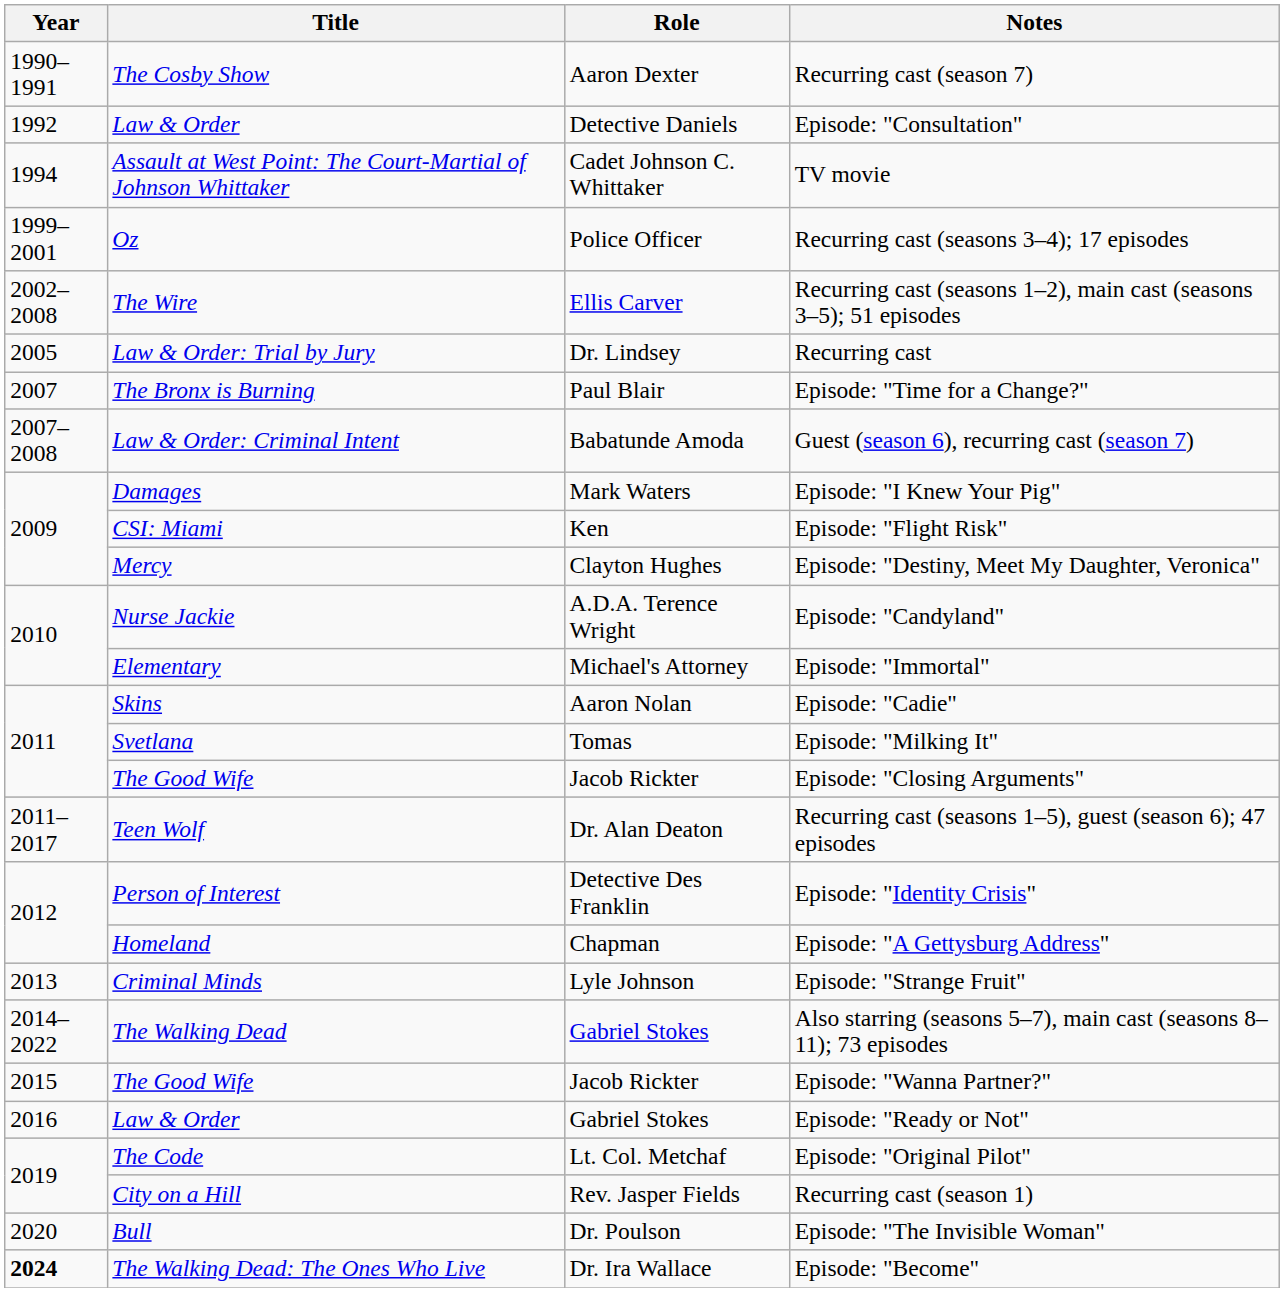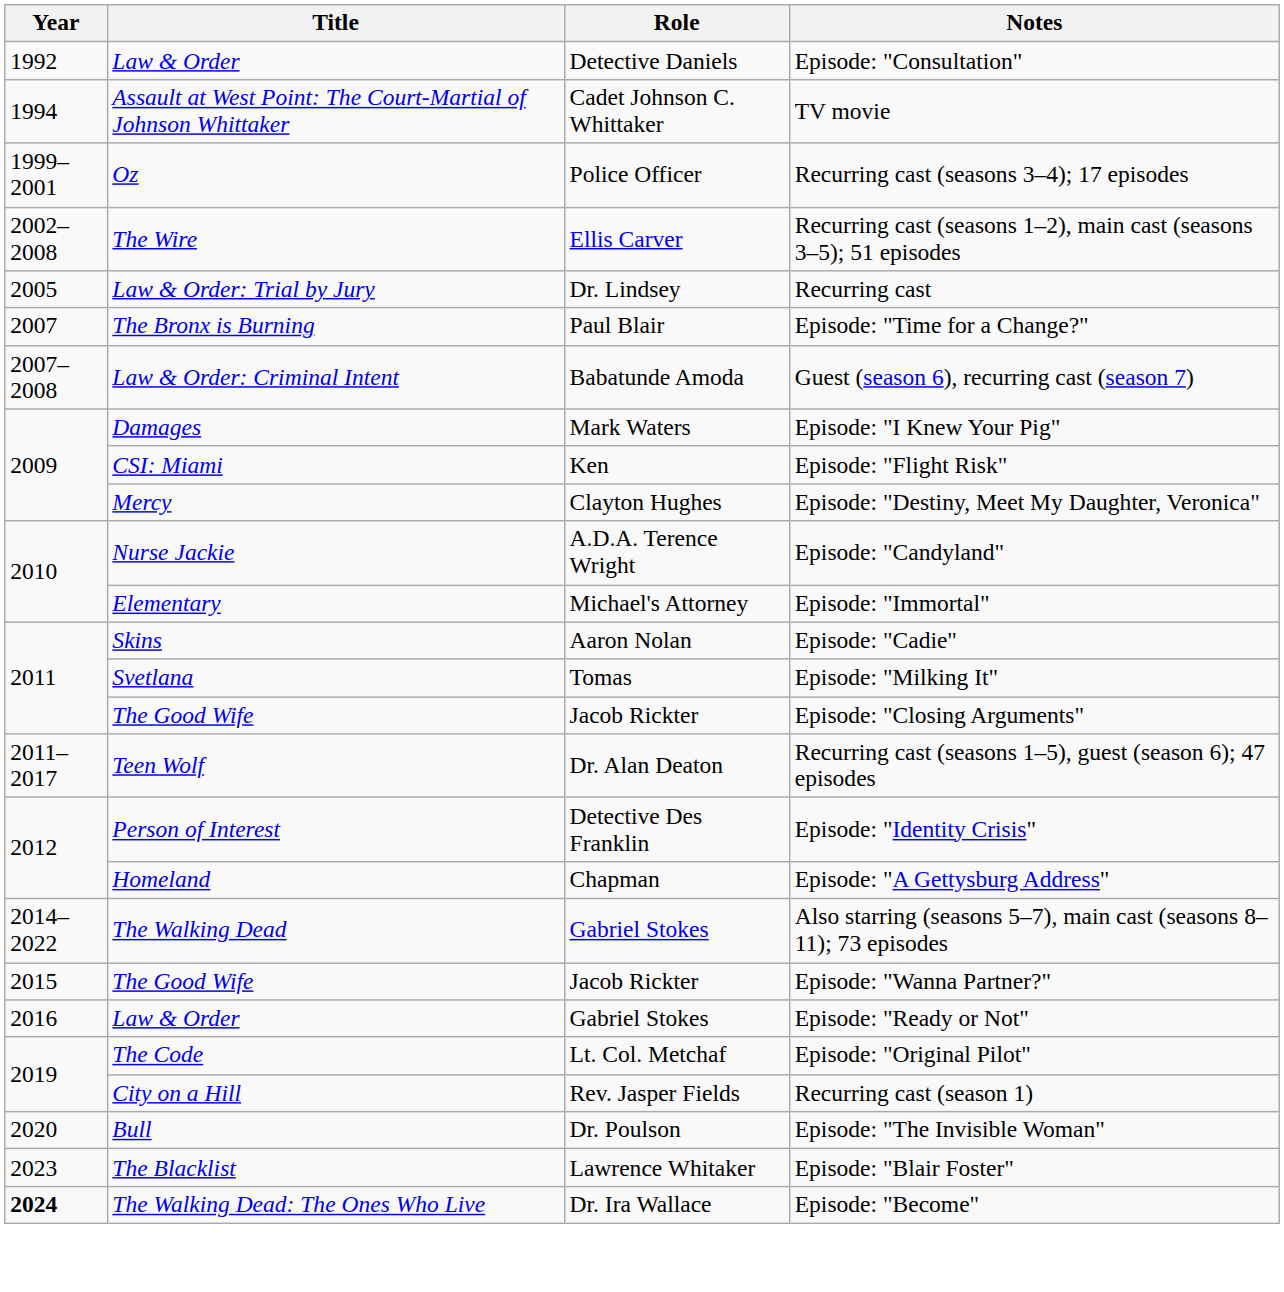 <table class="wikitable sortable">
 <tr>
 <th>Year</th>
 <th>Title</th>
 <th>Role</th>
 <th class="unsortable">Notes</th>
-</tr>
-<tr>
-<td>1990–1991</td>
-<td><em><a href='#'>The Cosby Show</a></em></td>
-<td>Aaron Dexter</td>
-<td>Recurring cast (season 7)</td>
 </tr>
 <tr>
 <td>1992</td>
 <td><em><a href='#'>Law & Order</a></em></td>
 <td>Detective Daniels</td>
 <td>Episode: "Consultation"</td>
 </tr>
 <tr>
 <td>1994</td>
 <td><em><a href='#'>Assault at West Point: The Court-Martial of Johnson Whittaker</a></em></td>
 <td>Cadet Johnson C. Whittaker</td>
 <td>TV movie</td>
 </tr>
 <tr>
 <td>1999–2001</td>
 <td><em><a href='#'>Oz</a></em></td>
 <td>Police Officer</td>
 <td>Recurring cast (seasons 3–4); 17 episodes</td>
 </tr>
 <tr>
 <td>2002–2008</td>
 <td><em><a href='#'>The Wire</a></em></td>
 <td><a href='#'>Ellis Carver</a></td>
 <td>Recurring cast (seasons 1–2), main cast (seasons 3–5); 51 episodes</td>
 </tr>
 <tr>
 <td>2005</td>
 <td><em><a href='#'>Law & Order: Trial by Jury</a></em></td>
 <td>Dr. Lindsey</td>
 <td>Recurring cast</td>
 </tr>
 <tr>
 <td>2007</td>
 <td><em><a href='#'>The Bronx is Burning</a></em></td>
 <td>Paul Blair</td>
 <td>Episode: "Time for a Change?"</td>
 </tr>
 <tr>
 <td>2007–2008</td>
 <td><em><a href='#'>Law & Order: Criminal Intent</a></em></td>
 <td>Babatunde Amoda</td>
 <td>Guest (<a href='#'>season 6</a>), recurring cast (<a href='#'>season 7</a>)</td>
 </tr>
 <tr>
 <td rowspan="3">2009</td>
 <td><em><a href='#'>Damages</a></em></td>
 <td>Mark Waters</td>
 <td>Episode: "I Knew Your Pig"</td>
 </tr>
 <tr>
 <td><em><a href='#'>CSI: Miami</a></em></td>
 <td>Ken</td>
 <td>Episode: "Flight Risk"</td>
 </tr>
 <tr>
 <td><em><a href='#'>Mercy</a></em></td>
 <td>Clayton Hughes</td>
 <td>Episode: "Destiny, Meet My Daughter, Veronica"</td>
 </tr>
 <tr>
 <td rowspan="2">2010</td>
 <td><em><a href='#'>Nurse Jackie</a></em></td>
 <td>A.D.A. Terence Wright</td>
 <td>Episode: "Candyland"</td>
 </tr>
 <tr>
 <td><em><a href='#'>Elementary</a></em></td>
 <td>Michael's Attorney</td>
 <td>Episode: "Immortal"</td>
 </tr>
 <tr>
 <td rowspan="3">2011</td>
 <td><em><a href='#'>Skins</a></em></td>
 <td>Aaron Nolan</td>
 <td>Episode: "Cadie"</td>
 </tr>
 <tr>
 <td><em><a href='#'>Svetlana</a></em></td>
 <td>Tomas</td>
 <td>Episode: "Milking It"</td>
 </tr>
 <tr>
 <td><em><a href='#'>The Good Wife</a></em></td>
 <td>Jacob Rickter</td>
 <td>Episode: "Closing Arguments"</td>
 </tr>
 <tr>
 <td>2011–2017</td>
 <td><em><a href='#'>Teen Wolf</a></em></td>
 <td>Dr. Alan Deaton</td>
 <td>Recurring cast (seasons 1–5), guest (season 6); 47 episodes</td>
 </tr>
 <tr>
 <td rowspan="2">2012</td>
 <td><em><a href='#'>Person of Interest</a></em></td>
 <td>Detective Des Franklin</td>
 <td>Episode: "<a href='#'>Identity Crisis</a>"</td>
 </tr>
 <tr>
 <td><em><a href='#'>Homeland</a></em></td>
 <td>Chapman</td>
 <td>Episode: "<a href='#'>A Gettysburg Address</a>"</td>
 </tr>
 <tr>
-<td>2013</td>
-<td><em><a href='#'>Criminal Minds</a></em></td>
-<td>Lyle Johnson</td>
-<td>Episode: "Strange Fruit"</td>
-</tr>
-<tr>
 <td>2014–2022</td>
 <td><em><a href='#'>The Walking Dead</a></em></td>
 <td><a href='#'>Gabriel Stokes</a></td>
 <td>Also starring (seasons 5–7), main cast (seasons 8–11); 73 episodes</td>
 </tr>
 <tr>
 <td>2015</td>
 <td><em><a href='#'>The Good Wife</a></em></td>
 <td>Jacob Rickter</td>
 <td>Episode: "Wanna Partner?"</td>
 </tr>
 <tr>
 <td>2016</td>
 <td><em><a href='#'>Law & Order</a></em></td>
 <td>Gabriel Stokes</td>
 <td>Episode: "Ready or Not"</td>
 </tr>
 <tr>
 <td rowspan="2">2019</td>
 <td><em><a href='#'>The Code</a></em></td>
 <td>Lt. Col. Metchaf</td>
 <td>Episode: "Original Pilot"</td>
 </tr>
 <tr>
 <td><em><a href='#'>City on a Hill</a></em></td>
 <td>Rev. Jasper Fields</td>
 <td>Recurring cast (season 1)</td>
 </tr>
 <tr>
 <td>2020</td>
 <td><em><a href='#'>Bull</a></em></td>
 <td>Dr. Poulson</td>
 <td>Episode: "The Invisible Woman"</td>
 </tr>
 <tr>
+<td>2023</td>
+<td><em><a href='#'>The Blacklist</a></em></td>
+<td>Lawrence Whitaker</td>
+<td>Episode: "Blair Foster"</td>
+</tr>
+<tr>
 <td><strong>2024</strong></td>
 <td><em><a href='#'>The Walking Dead: The Ones Who Live</a></em></td>
 <td>Dr. Ira Wallace</td>
 <td>Episode: "Become"</td>
 </tr>
 </table>
